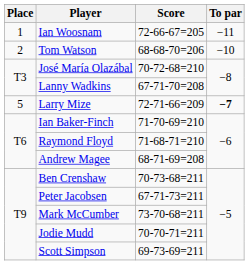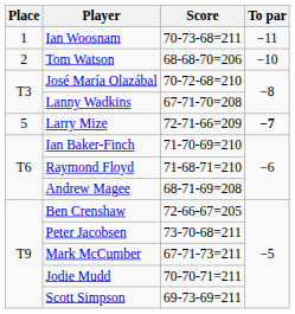 <table class="wikitable">
 <tr>
 <th>Place</th>
 <th>Player</th>
 <th>Score</th>
 <th>To par</th>
 </tr>
 <tr>
 <td align=center>1</td>
 <td> <a href='#'>Ian Woosnam</a></td>
-<td align=center>72-66-67=205</td>
+<td align=center>70-73-68=211</td>
 <td align=center>−11</td>
 </tr>
 <tr>
 <td align=center>2</td>
 <td> <a href='#'>Tom Watson</a></td>
 <td align=center>68-68-70=206</td>
 <td align=center>−10</td>
 </tr>
 <tr>
 <td rowspan="2" align=center>T3</td>
 <td> <a href='#'>José María Olazábal</a></td>
 <td align=center>70-72-68=210</td>
 <td rowspan="2" align=center>−8</td>
 </tr>
 <tr>
 <td> <a href='#'>Lanny Wadkins</a></td>
 <td align=center>67-71-70=208</td>
 </tr>
 <tr>
 <td align=center>5</td>
 <td> <a href='#'>Larry Mize</a></td>
 <td align=center>72-71-66=209</td>
 <td align=center><strong>−7</strong></td>
 </tr>
 <tr>
 <td rowspan="3" align=center>T6</td>
 <td> <a href='#'>Ian Baker-Finch</a></td>
 <td align=center>71-70-69=210</td>
 <td rowspan="3" align=center>−6</td>
 </tr>
 <tr>
 <td> <a href='#'>Raymond Floyd</a></td>
 <td align=center>71-68-71=210</td>
 </tr>
 <tr>
 <td> <a href='#'>Andrew Magee</a></td>
 <td align=center>68-71-69=208</td>
 </tr>
 <tr>
 <td rowspan="5" align=center>T9</td>
 <td> <a href='#'>Ben Crenshaw</a></td>
-<td align=center>70-73-68=211</td>
+<td align=center>72-66-67=205</td>
 <td rowspan="5" align=center>−5</td>
 </tr>
 <tr>
 <td> <a href='#'>Peter Jacobsen</a></td>
-<td align=center>67-71-73=211</td>
+<td align=center>73-70-68=211</td>
 </tr>
 <tr>
 <td> <a href='#'>Mark McCumber</a></td>
-<td align=center>73-70-68=211</td>
+<td align=center>67-71-73=211</td>
 </tr>
 <tr>
 <td> <a href='#'>Jodie Mudd</a></td>
 <td align=center>70-70-71=211</td>
 </tr>
 <tr>
 <td> <a href='#'>Scott Simpson</a></td>
 <td align=center>69-73-69=211</td>
 </tr>
 </table>
